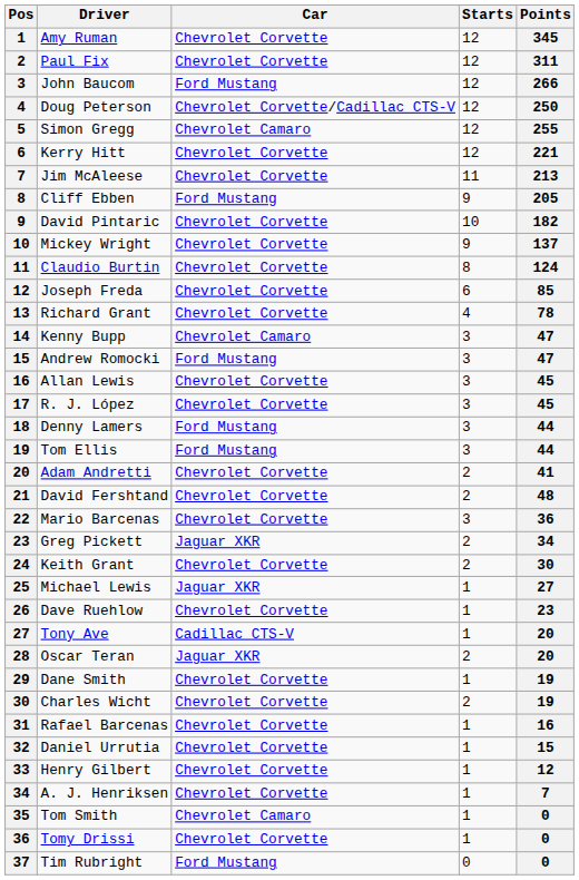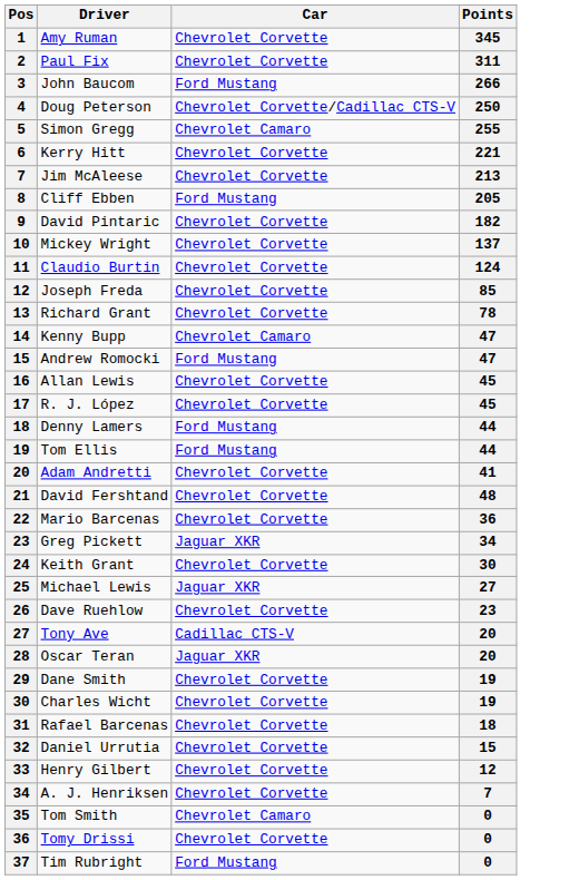 <table class="wikitable" style="font-size: 95%;">
 <tr>
 <th>Pos</th>
 <th>Driver</th>
 <th>Car</th>
-<th>Starts</th>
 <th>Points</th>
 </tr>
 <tr>
 <th>1</th>
 <td> <a href='#'>Amy Ruman</a></td>
 <td><a href='#'>Chevrolet Corvette</a></td>
-<td>12</td>
 <th>345</th>
 </tr>
 <tr>
 <th>2</th>
 <td> <a href='#'>Paul Fix</a></td>
 <td><a href='#'>Chevrolet Corvette</a></td>
-<td>12</td>
 <th>311</th>
 </tr>
 <tr>
 <th>3</th>
 <td> John Baucom</td>
 <td><a href='#'>Ford Mustang</a></td>
-<td>12</td>
 <th>266</th>
 </tr>
 <tr>
 <th>4</th>
 <td> Doug Peterson</td>
 <td><a href='#'>Chevrolet Corvette</a>/<a href='#'>Cadillac CTS-V</a></td>
-<td>12</td>
 <th>250</th>
 </tr>
 <tr>
 <th>5</th>
 <td> Simon Gregg</td>
 <td><a href='#'>Chevrolet Camaro</a></td>
-<td>12</td>
 <th>255</th>
 </tr>
 <tr>
 <th>6</th>
 <td> Kerry Hitt</td>
 <td><a href='#'>Chevrolet Corvette</a></td>
-<td>12</td>
 <th>221</th>
 </tr>
 <tr>
 <th>7</th>
 <td> Jim McAleese</td>
 <td><a href='#'>Chevrolet Corvette</a></td>
-<td>11</td>
 <th>213</th>
 </tr>
 <tr>
 <th>8</th>
 <td> Cliff Ebben</td>
 <td><a href='#'>Ford Mustang</a></td>
-<td>9</td>
 <th>205</th>
 </tr>
 <tr>
 <th>9</th>
 <td> David Pintaric</td>
 <td><a href='#'>Chevrolet Corvette</a></td>
-<td>10</td>
 <th>182</th>
 </tr>
 <tr>
 <th>10</th>
 <td> Mickey Wright</td>
 <td><a href='#'>Chevrolet Corvette</a></td>
-<td>9</td>
 <th>137</th>
 </tr>
 <tr>
 <th>11</th>
 <td> <a href='#'>Claudio Burtin</a></td>
 <td><a href='#'>Chevrolet Corvette</a></td>
-<td>8</td>
 <th>124</th>
 </tr>
 <tr>
 <th>12</th>
 <td> Joseph Freda</td>
 <td><a href='#'>Chevrolet Corvette</a></td>
-<td>6</td>
 <th>85</th>
 </tr>
 <tr>
 <th>13</th>
 <td> Richard Grant</td>
 <td><a href='#'>Chevrolet Corvette</a></td>
-<td>4</td>
 <th>78</th>
 </tr>
 <tr>
 <th>14</th>
 <td> Kenny Bupp</td>
 <td><a href='#'>Chevrolet Camaro</a></td>
-<td>3</td>
 <th>47</th>
 </tr>
 <tr>
 <th>15</th>
 <td> Andrew Romocki</td>
 <td><a href='#'>Ford Mustang</a></td>
-<td>3</td>
 <th>47</th>
 </tr>
 <tr>
 <th>16</th>
 <td> Allan Lewis</td>
 <td><a href='#'>Chevrolet Corvette</a></td>
-<td>3</td>
 <th>45</th>
 </tr>
 <tr>
 <th>17</th>
 <td> R. J. López</td>
 <td><a href='#'>Chevrolet Corvette</a></td>
-<td>3</td>
 <th>45</th>
 </tr>
 <tr>
 <th>18</th>
 <td> Denny Lamers</td>
 <td><a href='#'>Ford Mustang</a></td>
-<td>3</td>
 <th>44</th>
 </tr>
 <tr>
 <th>19</th>
 <td> Tom Ellis</td>
 <td><a href='#'>Ford Mustang</a></td>
-<td>3</td>
 <th>44</th>
 </tr>
 <tr>
 <th>20</th>
 <td> <a href='#'>Adam Andretti</a></td>
 <td><a href='#'>Chevrolet Corvette</a></td>
-<td>2</td>
 <th>41</th>
 </tr>
 <tr>
 <th>21</th>
 <td> David Fershtand</td>
 <td><a href='#'>Chevrolet Corvette</a></td>
-<td>2</td>
 <th>48</th>
 </tr>
 <tr>
 <th>22</th>
 <td> Mario Barcenas</td>
 <td><a href='#'>Chevrolet Corvette</a></td>
-<td>3</td>
 <th>36</th>
 </tr>
 <tr>
 <th>23</th>
 <td> Greg Pickett</td>
 <td><a href='#'>Jaguar XKR</a></td>
-<td>2</td>
 <th>34</th>
 </tr>
 <tr>
 <th>24</th>
 <td> Keith Grant</td>
 <td><a href='#'>Chevrolet Corvette</a></td>
-<td>2</td>
 <th>30</th>
 </tr>
 <tr>
 <th>25</th>
 <td> Michael Lewis</td>
 <td><a href='#'>Jaguar XKR</a></td>
-<td>1</td>
 <th>27</th>
 </tr>
 <tr>
 <th>26</th>
 <td> Dave Ruehlow</td>
 <td><a href='#'>Chevrolet Corvette</a></td>
-<td>1</td>
 <th>23</th>
 </tr>
 <tr>
 <th>27</th>
 <td> <a href='#'>Tony Ave</a></td>
 <td><a href='#'>Cadillac CTS-V</a></td>
-<td>1</td>
 <th>20</th>
 </tr>
 <tr>
 <th>28</th>
 <td> Oscar Teran</td>
 <td><a href='#'>Jaguar XKR</a></td>
-<td>2</td>
 <th>20</th>
 </tr>
 <tr>
 <th>29</th>
 <td> Dane Smith</td>
 <td><a href='#'>Chevrolet Corvette</a></td>
-<td>1</td>
 <th>19</th>
 </tr>
 <tr>
 <th>30</th>
 <td> Charles Wicht</td>
 <td><a href='#'>Chevrolet Corvette</a></td>
-<td>2</td>
 <th>19</th>
 </tr>
 <tr>
 <th>31</th>
 <td> Rafael Barcenas</td>
 <td><a href='#'>Chevrolet Corvette</a></td>
-<td>1</td>
-<th>16</th>
+<th>18</th>
 </tr>
 <tr>
 <th>32</th>
 <td> Daniel Urrutia</td>
 <td><a href='#'>Chevrolet Corvette</a></td>
-<td>1</td>
 <th>15</th>
 </tr>
 <tr>
 <th>33</th>
 <td> Henry Gilbert</td>
 <td><a href='#'>Chevrolet Corvette</a></td>
-<td>1</td>
 <th>12</th>
 </tr>
 <tr>
 <th>34</th>
 <td> A. J. Henriksen</td>
 <td><a href='#'>Chevrolet Corvette</a></td>
-<td>1</td>
 <th>7</th>
 </tr>
 <tr>
 <th>35</th>
 <td> Tom Smith</td>
 <td><a href='#'>Chevrolet Camaro</a></td>
-<td>1</td>
 <th>0</th>
 </tr>
 <tr>
 <th>36</th>
 <td> <a href='#'>Tomy Drissi</a></td>
 <td><a href='#'>Chevrolet Corvette</a></td>
-<td>1</td>
 <th>0</th>
 </tr>
 <tr>
 <th>37</th>
 <td> Tim Rubright</td>
 <td><a href='#'>Ford Mustang</a></td>
-<td>0</td>
 <th>0</th>
 </tr>
 </table>
